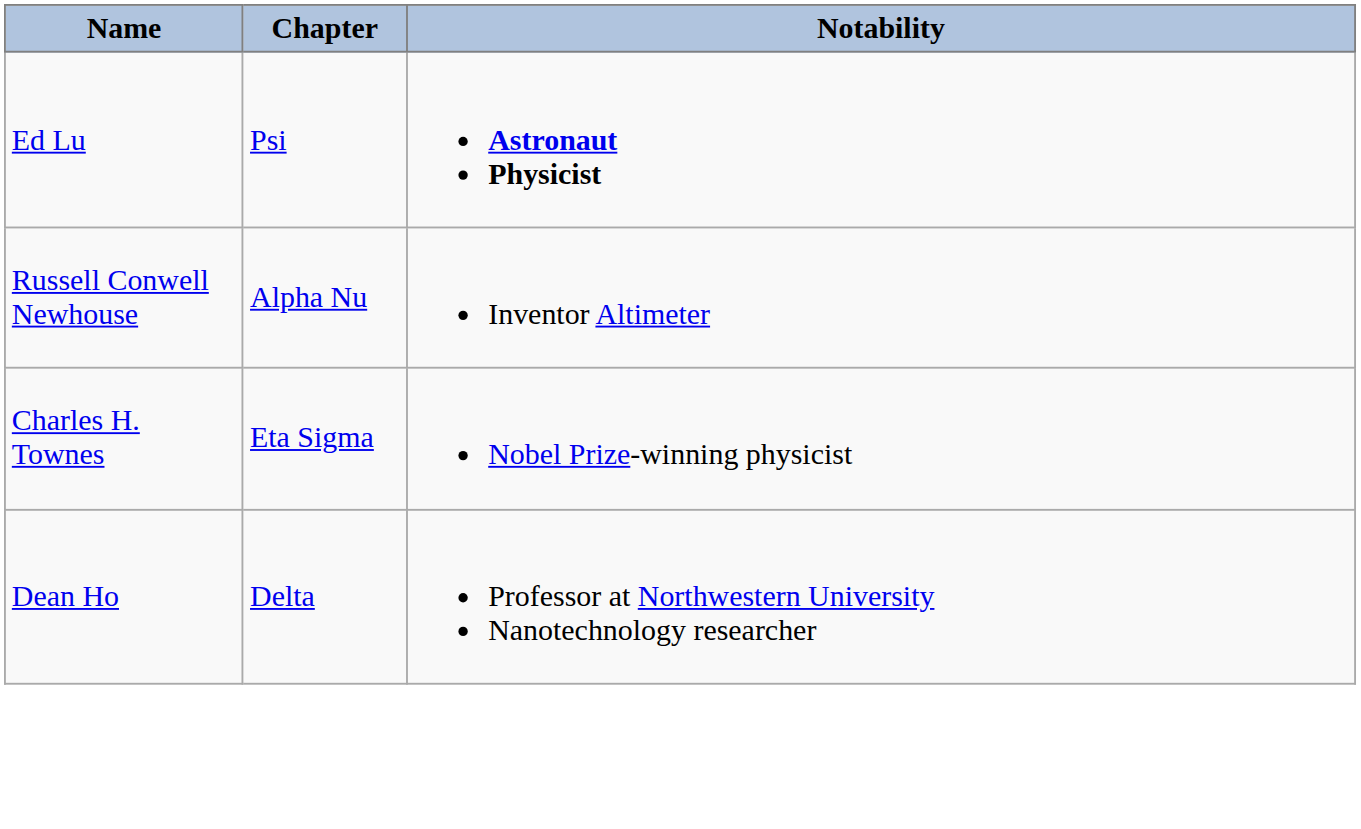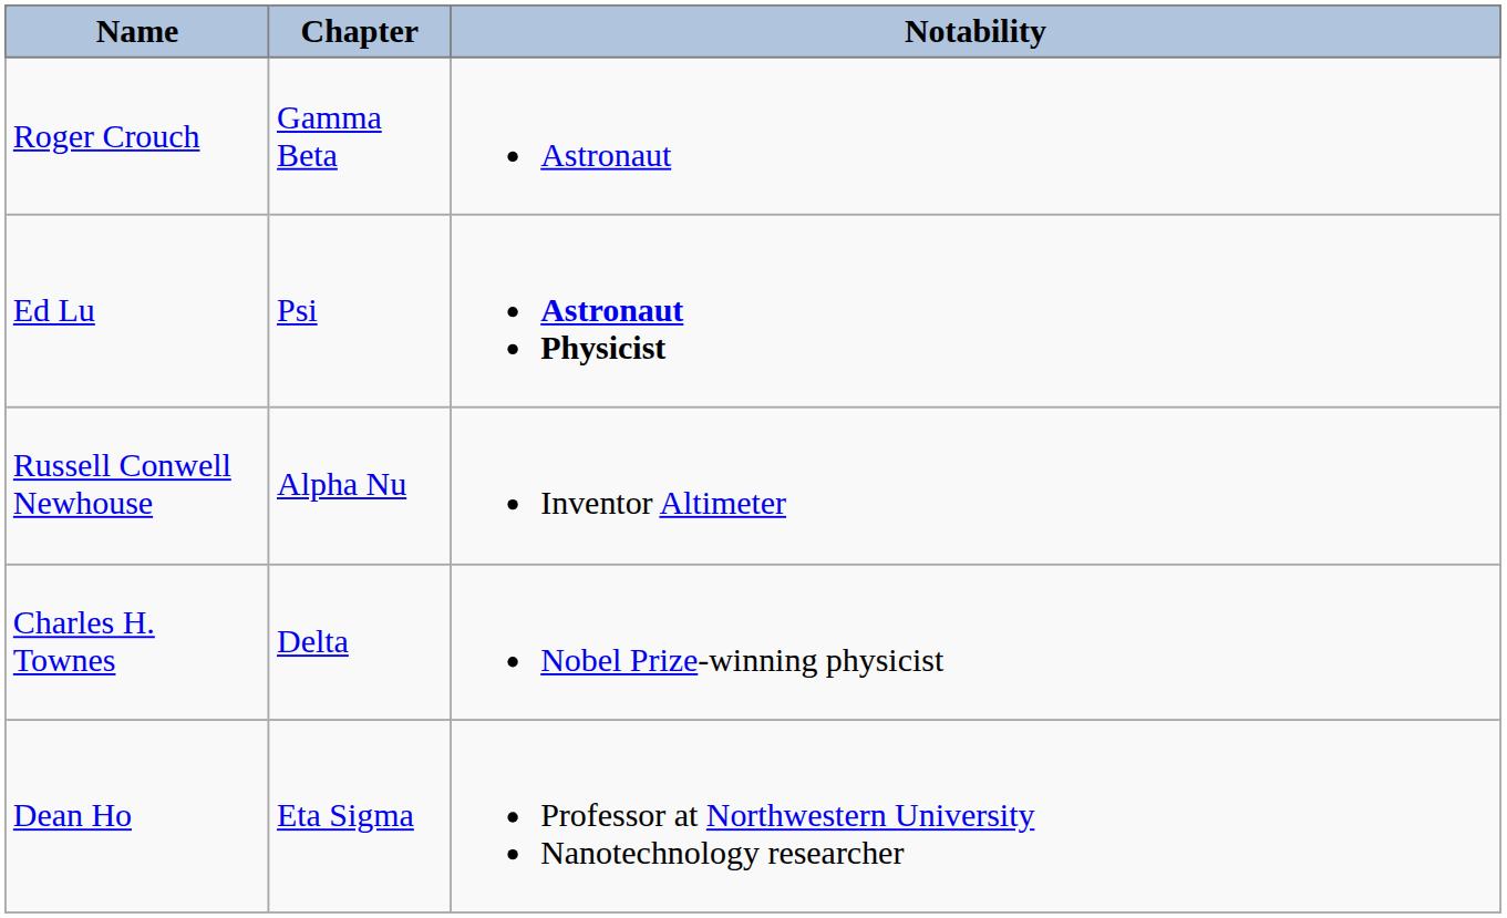 <table class="wikitable">
 <tr>
 <th style="background: #B0C4DE; color:#000000 ;border:solid 1px #808080;" width=120px>Name</th>
 <th style="background: #B0C4DE; color:#000000 ;border:solid 1px #808080;" width=80px>Chapter</th>
 <th style="background: #B0C4DE; color:#000000 ;border:solid 1px #808080;" width=500px>Notability</th>
+</tr>
+<tr>
+<td><a href='#'>Roger Crouch</a></td>
+<td><a href='#'>Gamma Beta</a></td>
+<td><br><ul><li><a href='#'>Astronaut</a></li></ul></td>
 </tr>
 <tr>
 <td><a href='#'>Ed Lu</a></td>
 <td><a href='#'>Psi</a></td>
 <td><strong><br><ul><li><a href='#'>Astronaut</a></li><li>Physicist</li></ul></strong></td>
 </tr>
 <tr>
 <td><a href='#'>Russell Conwell Newhouse</a></td>
 <td><a href='#'>Alpha Nu</a></td>
 <td><br><ul><li>Inventor <a href='#'>Altimeter</a></li></ul></td>
 </tr>
 <tr>
 <td><a href='#'>Charles H. Townes</a></td>
-<td><a href='#'>Eta Sigma</a></td>
+<td><a href='#'>Delta</a></td>
 <td><br><ul><li><a href='#'>Nobel Prize</a>-winning physicist</li></ul></td>
 </tr>
 <tr>
 <td><a href='#'>Dean Ho</a></td>
-<td><a href='#'>Delta</a></td>
+<td><a href='#'>Eta Sigma</a></td>
 <td><br><ul><li>Professor at <a href='#'>Northwestern University</a></li><li>Nanotechnology researcher</li></ul></td>
 </tr>
 </table>
